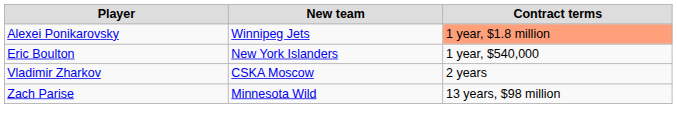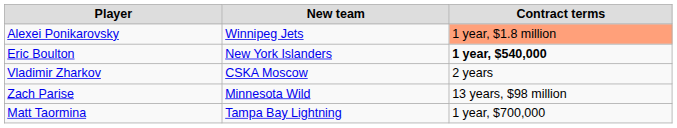 <table class="wikitable" style="width:97%;">
 <tr style="text-align:center; background:#ddd;">
 <td><strong>Player</strong></td>
 <td><strong>New team</strong></td>
 <td><strong>Contract terms</strong></td>
 </tr>
 <tr>
 <td><a href='#'>Alexei Ponikarovsky</a></td>
 <td><a href='#'>Winnipeg Jets</a></td>
 <td style="background: lightsalmon;">1 year, $1.8 million</td>
 </tr>
 <tr>
 <td><a href='#'>Eric Boulton</a></td>
 <td><a href='#'>New York Islanders</a></td>
-<td>1 year, $540,000</td>
+<td><strong>1 year, $540,000</strong></td>
 </tr>
 <tr>
 <td><a href='#'>Vladimir Zharkov</a></td>
 <td><a href='#'>CSKA Moscow</a></td>
 <td>2 years</td>
 </tr>
 <tr>
 <td><a href='#'>Zach Parise</a></td>
 <td><a href='#'>Minnesota Wild</a></td>
 <td>13 years, $98 million</td>
 </tr>
+<tr>
+<td><a href='#'>Matt Taormina</a></td>
+<td><a href='#'>Tampa Bay Lightning</a></td>
+<td>1 year, $700,000</td>
+</tr>
 </table>
